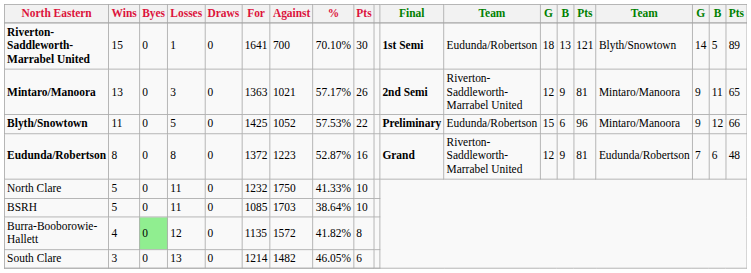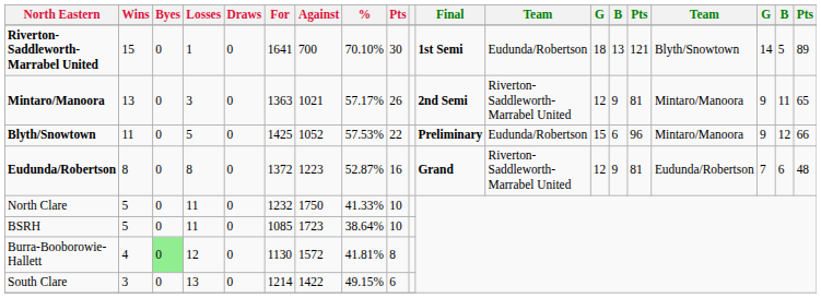 <table style="font-size: 85%; text-align: left;" class="wikitable">
 <tr>
 <th style="color:crimson">North Eastern</th>
 <th style="color:crimson">Wins</th>
 <th style="color:crimson">Byes</th>
 <th style="color:crimson">Losses</th>
 <th style="color:crimson">Draws</th>
 <th style="color:crimson">For</th>
 <th style="color:crimson">Against</th>
 <th style="color:crimson">%</th>
 <th style="color:crimson">Pts</th>
 <th></th>
 <th style="color:green">Final</th>
 <th style="color:green">Team</th>
 <th style="color:green">G</th>
 <th style="color:green">B</th>
 <th style="color:green">Pts</th>
 <th style="color:green">Team</th>
 <th style="color:green">G</th>
 <th style="color:green">B</th>
 <th style="color:green">Pts</th>
 </tr>
 <tr>
 </tr>
 <tr>
 </tr>
 <tr>
 <td><strong>	Riverton-Saddleworth-Marrabel United	</strong></td>
 <td>15</td>
 <td>0</td>
 <td>1</td>
 <td>0</td>
 <td>1641</td>
 <td>700</td>
 <td>70.10%</td>
 <td>30</td>
 <td></td>
 <td><strong>1st Semi</strong></td>
 <td>Eudunda/Robertson</td>
 <td>18</td>
 <td>13</td>
 <td>121</td>
 <td>Blyth/Snowtown</td>
 <td>14</td>
 <td>5</td>
 <td>89</td>
 </tr>
 <tr>
 <td><strong>	Mintaro/Manoora	</strong></td>
 <td>13</td>
 <td>0</td>
 <td>3</td>
 <td>0</td>
 <td>1363</td>
 <td>1021</td>
 <td>57.17%</td>
 <td>26</td>
 <td></td>
 <td><strong>2nd Semi</strong></td>
 <td>Riverton-Saddleworth-Marrabel United</td>
 <td>12</td>
 <td>9</td>
 <td>81</td>
 <td>Mintaro/Manoora</td>
 <td>9</td>
 <td>11</td>
 <td>65</td>
 </tr>
 <tr>
 <td><strong>	Blyth/Snowtown	</strong></td>
 <td>11</td>
 <td>0</td>
 <td>5</td>
 <td>0</td>
 <td>1425</td>
 <td>1052</td>
 <td>57.53%</td>
 <td>22</td>
 <td></td>
 <td><strong>Preliminary</strong></td>
 <td>Eudunda/Robertson</td>
 <td>15</td>
 <td>6</td>
 <td>96</td>
 <td>Mintaro/Manoora</td>
 <td>9</td>
 <td>12</td>
 <td>66</td>
 </tr>
 <tr>
 <td><strong>	Eudunda/Robertson	</strong></td>
 <td>8</td>
 <td>0</td>
 <td>8</td>
 <td>0</td>
 <td>1372</td>
 <td>1223</td>
 <td>52.87%</td>
 <td>16</td>
 <td></td>
 <td><strong>Grand</strong></td>
 <td>Riverton-Saddleworth-Marrabel United</td>
 <td>12</td>
 <td>9</td>
 <td>81</td>
 <td>Eudunda/Robertson</td>
 <td>7</td>
 <td>6</td>
 <td>48</td>
 </tr>
 <tr>
 <td>North Clare</td>
 <td>5</td>
 <td>0</td>
 <td>11</td>
 <td>0</td>
 <td>1232</td>
 <td>1750</td>
 <td>41.33%</td>
 <td>10</td>
 <td></td>
 </tr>
 <tr>
 <td>BSRH</td>
 <td>5</td>
 <td>0</td>
 <td>11</td>
 <td>0</td>
 <td>1085</td>
-<td>1703</td>
+<td>1723</td>
 <td>38.64%</td>
 <td>10</td>
 <td></td>
 </tr>
 <tr>
 <td>Burra-Booborowie-Hallett</td>
 <td>4</td>
 <td style="background: lightgreen;">0</td>
 <td>12</td>
 <td>0</td>
-<td>1135</td>
+<td>1130</td>
 <td>1572</td>
-<td>41.82%</td>
+<td>41.81%</td>
 <td>8</td>
 <td></td>
 </tr>
 <tr>
 <td>South Clare</td>
 <td>3</td>
 <td>0</td>
 <td>13</td>
 <td>0</td>
 <td>1214</td>
-<td>1482</td>
-<td>46.05%</td>
+<td>1422</td>
+<td>49.15%</td>
 <td>6</td>
 <td></td>
 </tr>
 <tr>
 </tr>
 </table>
